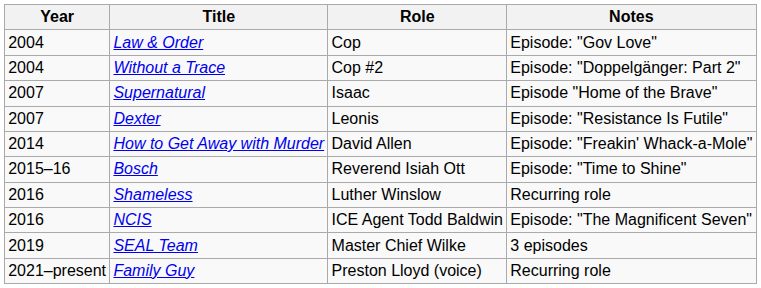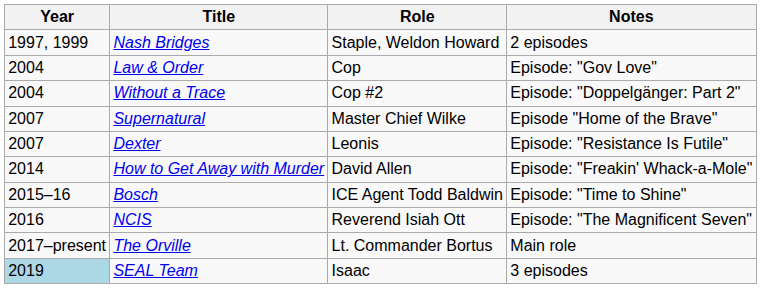 <table class="wikitable sortable">
 <tr>
 <th>Year</th>
 <th>Title</th>
 <th>Role</th>
 <th>Notes</th>
+</tr>
+<tr>
+<td>1997, 1999</td>
+<td><em><a href='#'>Nash Bridges</a></em></td>
+<td>Staple, Weldon Howard</td>
+<td>2 episodes</td>
 </tr>
 <tr>
 <td>2004</td>
 <td><em><a href='#'>Law & Order</a></em></td>
 <td>Cop</td>
 <td>Episode: "Gov Love"</td>
 </tr>
 <tr>
 <td>2004</td>
 <td><em><a href='#'>Without a Trace</a></em></td>
 <td>Cop #2</td>
 <td>Episode: "Doppelgänger: Part 2"</td>
 </tr>
 <tr>
 <td>2007</td>
 <td><em><a href='#'>Supernatural</a></em></td>
-<td>Isaac</td>
+<td>Master Chief Wilke</td>
 <td>Episode "Home of the Brave"</td>
 </tr>
 <tr>
 <td>2007</td>
 <td><em><a href='#'>Dexter</a></em></td>
 <td>Leonis</td>
 <td>Episode: "Resistance Is Futile"</td>
 </tr>
 <tr>
 <td>2014</td>
 <td><em><a href='#'>How to Get Away with Murder</a></em></td>
 <td>David Allen</td>
 <td>Episode: "Freakin' Whack-a-Mole"</td>
 </tr>
 <tr>
 <td>2015–16</td>
 <td><em><a href='#'>Bosch</a></em></td>
-<td>Reverend Isiah Ott</td>
+<td>ICE Agent Todd Baldwin</td>
 <td>Episode: "Time to Shine"</td>
 </tr>
 <tr>
 <td>2016</td>
-<td><em><a href='#'>Shameless</a></em></td>
-<td>Luther Winslow</td>
-<td>Recurring role</td>
-</tr>
-<tr>
-<td>2016</td>
 <td><em><a href='#'>NCIS</a></em></td>
-<td>ICE Agent Todd Baldwin</td>
+<td>Reverend Isiah Ott</td>
 <td>Episode: "The Magnificent Seven"</td>
 </tr>
 <tr>
-<td>2019</td>
+<td>2017–present</td>
+<td><em><a href='#'>The Orville</a></em></td>
+<td>Lt. Commander Bortus</td>
+<td>Main role</td>
+</tr>
+<tr>
+<td style="background: lightblue;">2019</td>
 <td><em><a href='#'>SEAL Team</a></em></td>
-<td>Master Chief Wilke</td>
+<td>Isaac</td>
 <td>3 episodes</td>
 </tr>
-<tr>
-<td>2021–present</td>
-<td><em><a href='#'>Family Guy</a></em></td>
-<td>Preston Lloyd (voice)</td>
-<td>Recurring role</td>
-</tr>
 </table>
